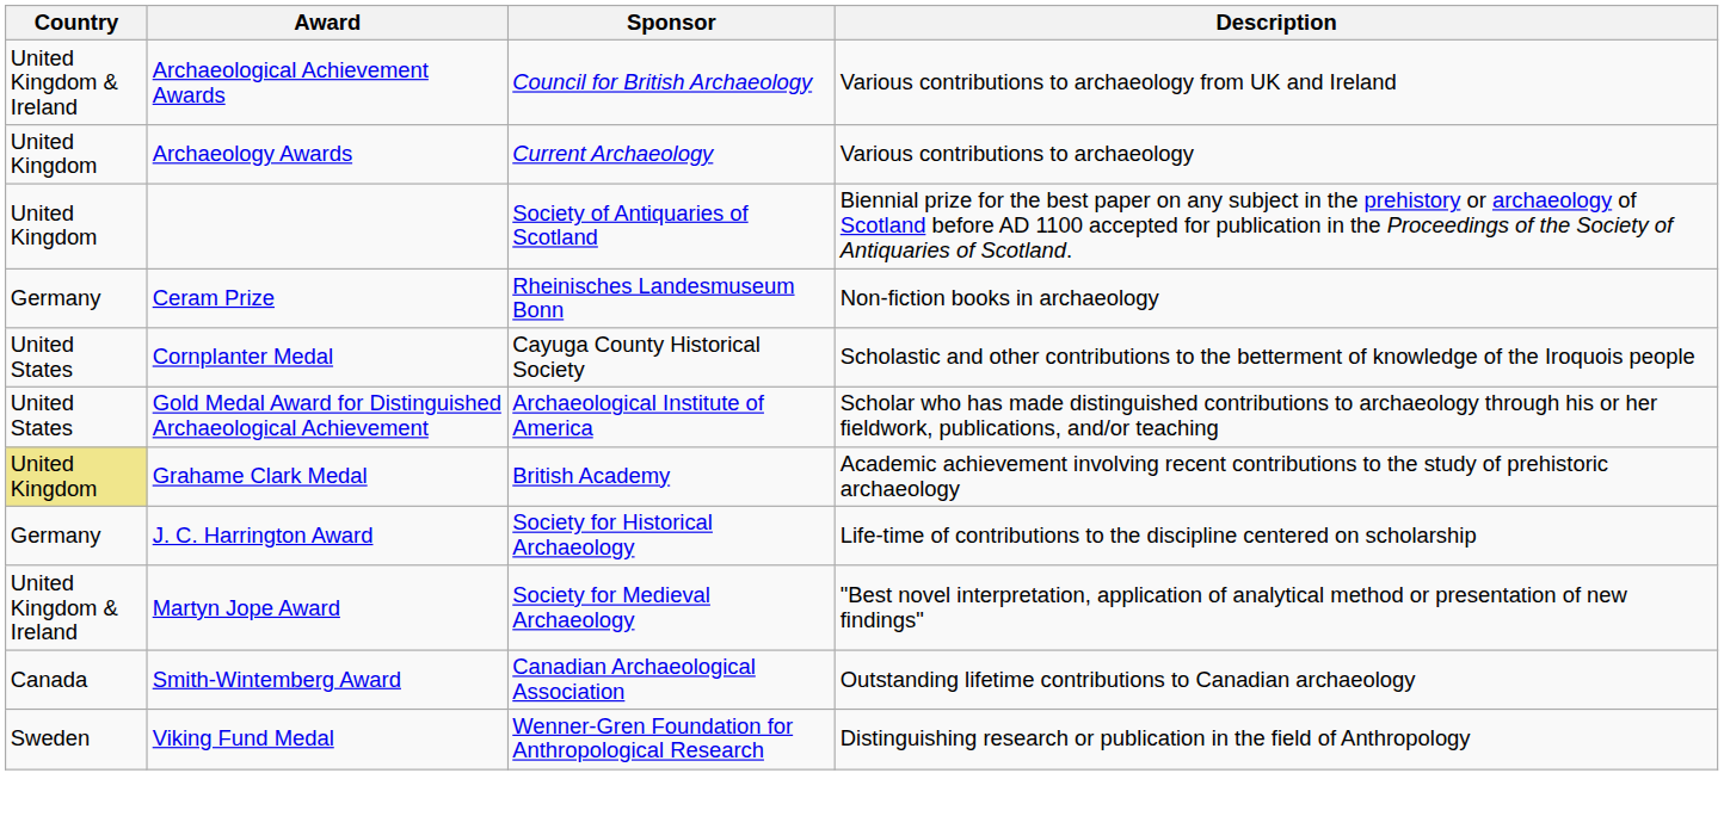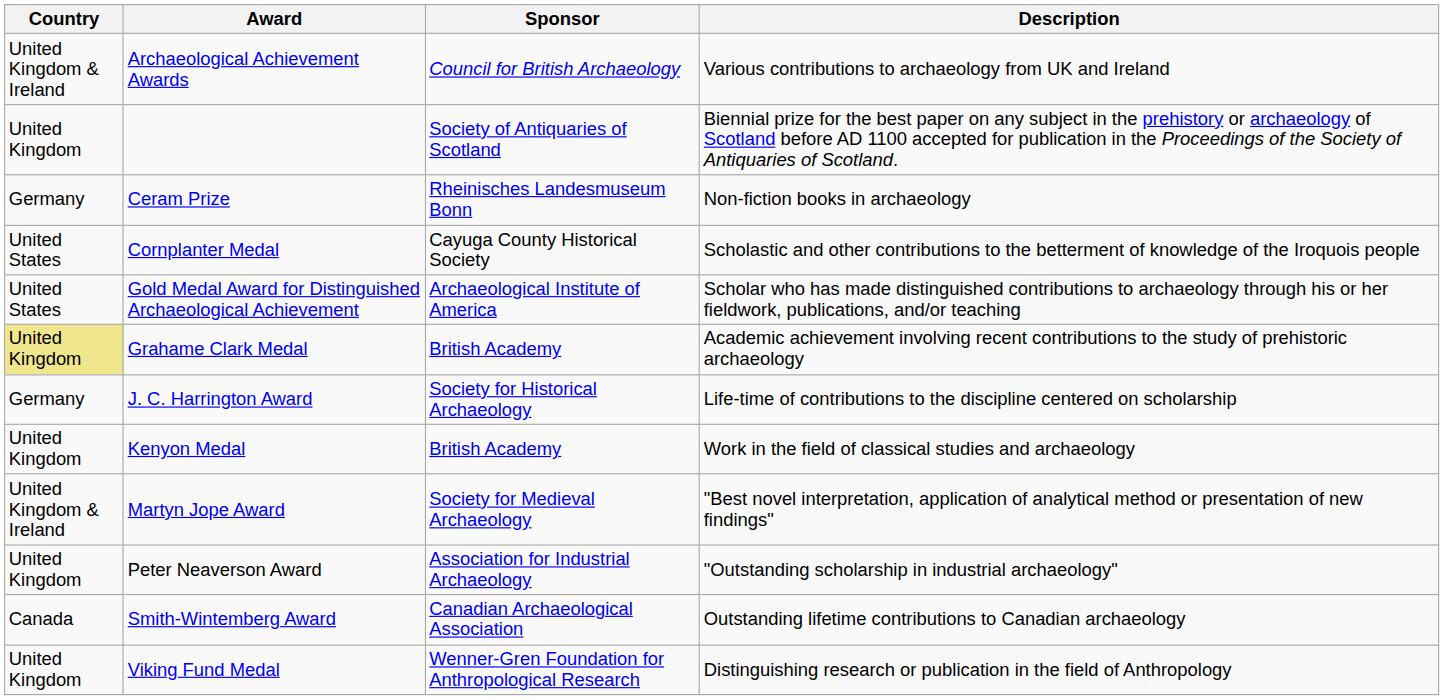 <table class="wikitable sortable">
 <tr>
 <th style="width:6em;">Country</th>
 <th>Award</th>
 <th>Sponsor</th>
 <th>Description</th>
 </tr>
 <tr>
 <td>United Kingdom & Ireland</td>
 <td><a href='#'>Archaeological Achievement Awards</a></td>
 <td><em><a href='#'>Council for British Archaeology</a></em></td>
 <td>Various contributions to archaeology from UK and Ireland</td>
-</tr>
-<tr>
-<td>United Kingdom</td>
-<td><a href='#'>Archaeology Awards</a></td>
-<td><em><a href='#'>Current Archaeology</a></em></td>
-<td>Various contributions to archaeology</td>
 </tr>
 <tr>
 <td>United Kingdom</td>
 <td></td>
 <td><a href='#'>Society of Antiquaries of Scotland</a></td>
 <td>Biennial prize for the best paper on any subject in the <a href='#'>prehistory</a> or <a href='#'>archaeology</a> of <a href='#'>Scotland</a> before AD 1100 accepted for publication in the <em>Proceedings of the Society of Antiquaries of Scotland</em>.</td>
 </tr>
 <tr>
 <td>Germany</td>
 <td><a href='#'>Ceram Prize</a></td>
 <td><a href='#'>Rheinisches Landesmuseum Bonn</a></td>
 <td>Non-fiction books in archaeology</td>
 </tr>
 <tr>
 <td>United States</td>
 <td><a href='#'>Cornplanter Medal</a></td>
 <td>Cayuga County Historical Society</td>
 <td>Scholastic and other contributions to the betterment of knowledge of the Iroquois people</td>
 </tr>
 <tr>
 <td>United States</td>
 <td><a href='#'>Gold Medal Award for Distinguished Archaeological Achievement</a></td>
 <td><a href='#'>Archaeological Institute of America</a></td>
 <td>Scholar who has made distinguished contributions to archaeology through his or her fieldwork, publications, and/or teaching</td>
 </tr>
 <tr>
 <td style="background: khaki;">United Kingdom</td>
 <td><a href='#'>Grahame Clark Medal</a></td>
 <td><a href='#'>British Academy</a></td>
 <td>Academic achievement involving recent contributions to the study of prehistoric archaeology</td>
 </tr>
 <tr>
 <td>Germany</td>
 <td><a href='#'>J. C. Harrington Award</a></td>
 <td><a href='#'>Society for Historical Archaeology</a></td>
 <td>Life-time of contributions to the discipline centered on scholarship</td>
 </tr>
 <tr>
+<td>United Kingdom</td>
+<td><a href='#'>Kenyon Medal</a></td>
+<td><a href='#'>British Academy</a></td>
+<td>Work in the field of classical studies and archaeology</td>
+</tr>
+<tr>
 <td>United Kingdom & Ireland</td>
 <td><a href='#'>Martyn Jope Award</a></td>
 <td><a href='#'>Society for Medieval Archaeology</a></td>
 <td>"Best novel interpretation, application of analytical method or presentation of new findings"</td>
+</tr>
+<tr>
+<td>United Kingdom</td>
+<td>Peter Neaverson Award</td>
+<td><a href='#'>Association for Industrial Archaeology</a></td>
+<td>"Outstanding scholarship in industrial archaeology"</td>
 </tr>
 <tr>
 <td>Canada</td>
 <td><a href='#'>Smith-Wintemberg Award</a></td>
 <td><a href='#'>Canadian Archaeological Association</a></td>
 <td>Outstanding lifetime contributions to Canadian archaeology</td>
 </tr>
 <tr>
-<td>Sweden</td>
+<td>United Kingdom</td>
 <td><a href='#'>Viking Fund Medal</a></td>
 <td><a href='#'>Wenner-Gren Foundation for Anthropological Research</a></td>
 <td>Distinguishing research or publication in the field of Anthropology</td>
 </tr>
 </table>
